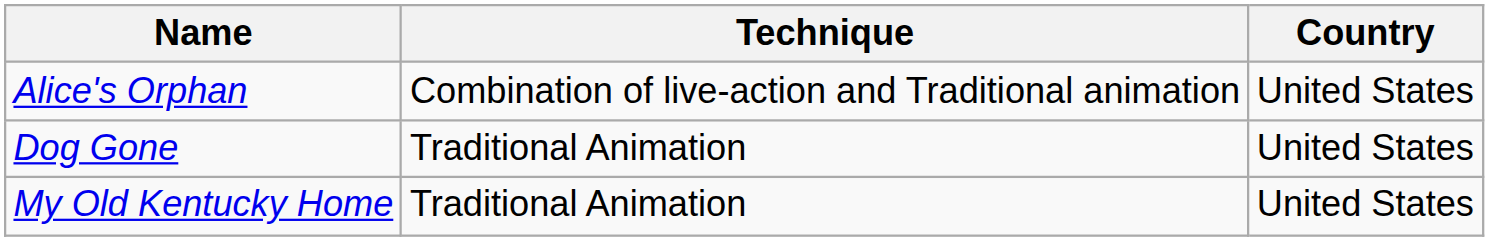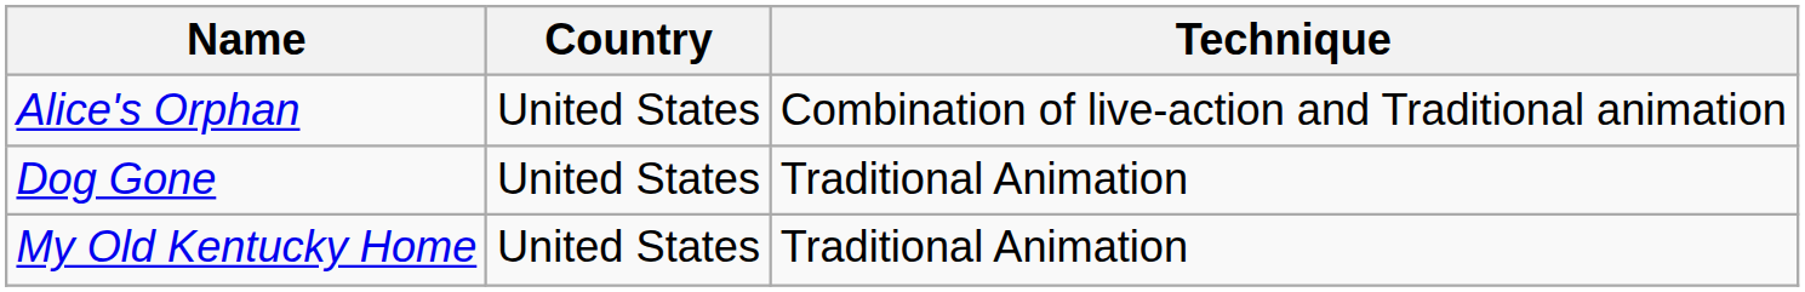 <table class="wikitable sortable">
 <tr>
 <th>Name</th>
+<th>Country</th>
 <th>Technique</th>
-<th>Country</th>
 </tr>
 <tr>
 <td><em><a href='#'>Alice's Orphan</a></em></td>
+<td>United States</td>
 <td>Combination of live-action and Traditional animation</td>
-<td>United States</td>
 </tr>
 <tr>
 <td><em><a href='#'>Dog Gone</a></em></td>
+<td>United States</td>
 <td>Traditional Animation</td>
-<td>United States</td>
 </tr>
 <tr>
 <td><em><a href='#'>My Old Kentucky Home</a></em></td>
+<td>United States</td>
 <td>Traditional Animation</td>
-<td>United States</td>
 </tr>
 </table>
